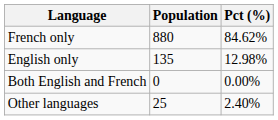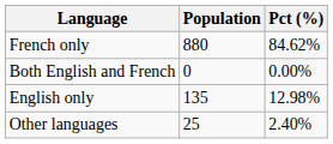 <table class="wikitable">
 <tr>
 <th>Language</th>
 <th>Population</th>
 <th>Pct (%)</th>
 </tr>
 <tr>
 <td>French only</td>
 <td>880</td>
 <td>84.62%</td>
 </tr>
 <tr>
+<td>Both English and French</td>
+<td>0</td>
+<td>0.00%</td>
+</tr>
+<tr>
 <td>English only</td>
 <td>135</td>
 <td>12.98%</td>
-</tr>
-<tr>
-<td>Both English and French</td>
-<td>0</td>
-<td>0.00%</td>
 </tr>
 <tr>
 <td>Other languages</td>
 <td>25</td>
 <td>2.40%</td>
 </tr>
 </table>
